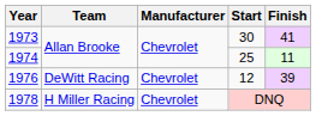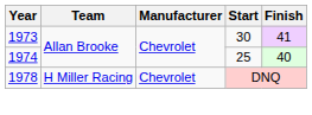 <table class="wikitable" style="font-size: 90%;">
 <tr>
 <th>Year</th>
 <th>Team</th>
 <th>Manufacturer</th>
 <th>Start</th>
 <th>Finish</th>
 </tr>
 <tr>
 <td><a href='#'>1973</a></td>
 <td rowspan=2><a href='#'>Allan Brooke</a></td>
 <td rowspan=2><a href='#'>Chevrolet</a></td>
 <td align=center>30</td>
 <td align=center style="background:#EFCFFF;">41</td>
 </tr>
 <tr>
 <td><a href='#'>1974</a></td>
 <td align=center>25</td>
-<td align=center style="background:#DFFFDF;">11</td>
-</tr>
-<tr>
-<td><a href='#'>1976</a></td>
-<td><a href='#'>DeWitt Racing</a></td>
-<td><a href='#'>Chevrolet</a></td>
-<td align=center>12</td>
-<td align=center style="background:#EFCFFF;">39</td>
+<td align=center style="background:#DFFFDF;">40</td>
 </tr>
 <tr>
 <td><a href='#'>1978</a></td>
 <td><a href='#'>H Miller Racing</a></td>
 <td><a href='#'>Chevrolet</a></td>
 <td colspan=2 align=center style="background:#FFCFCF;">DNQ</td>
 </tr>
 </table>
